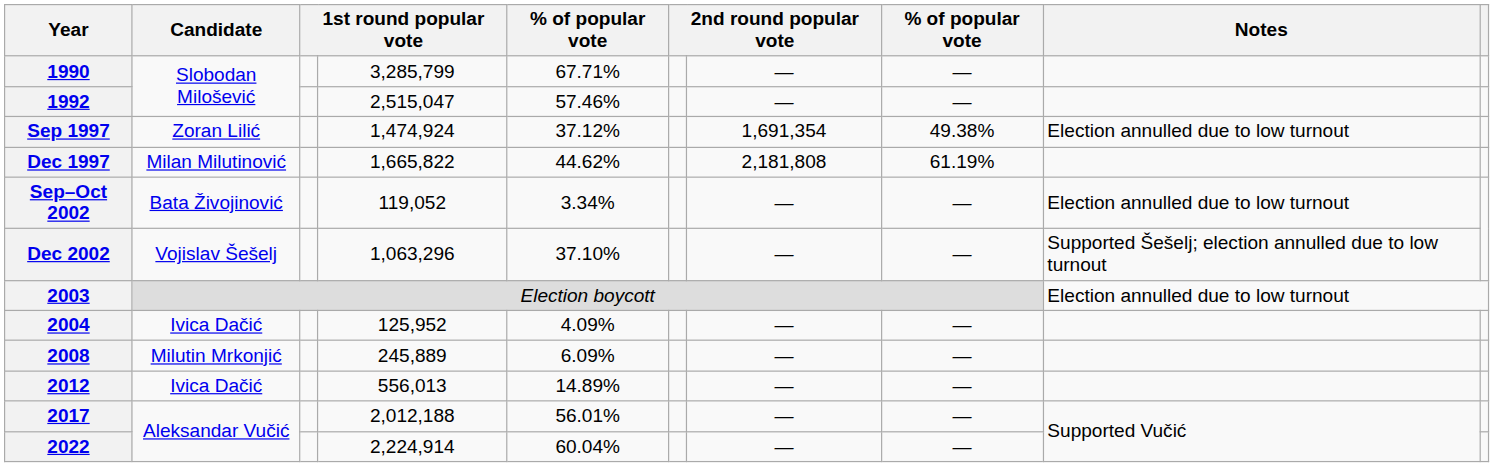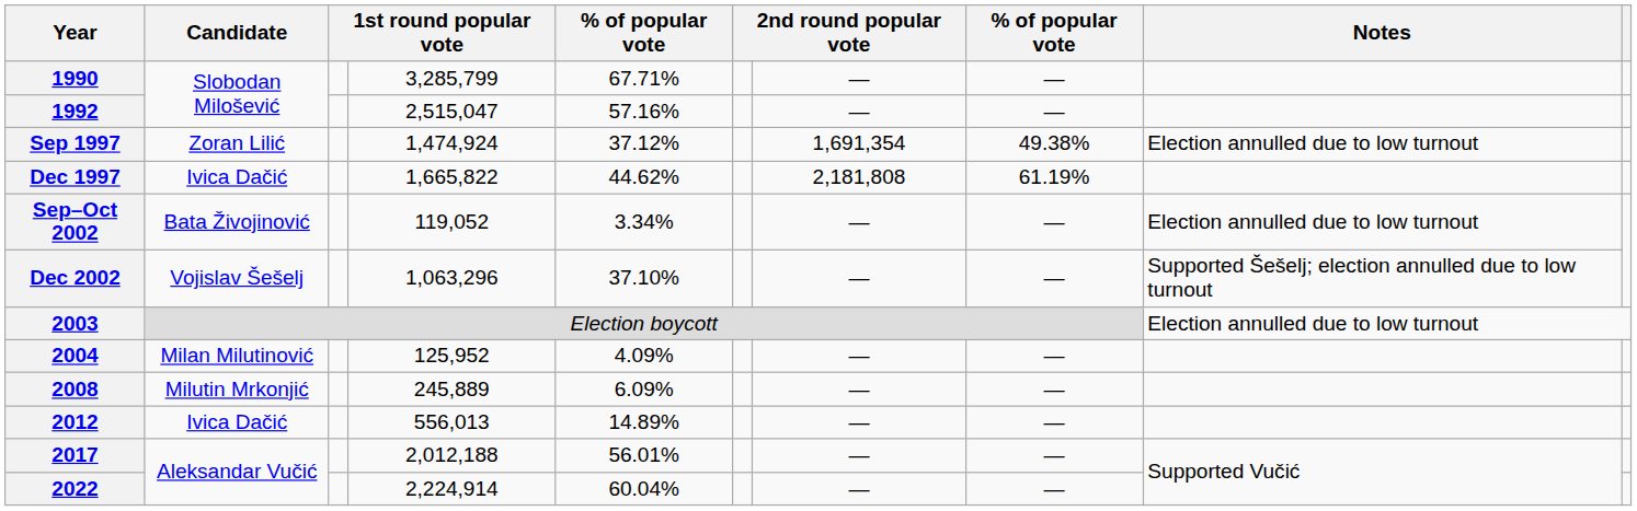 <table class="wikitable" style="text-align:center">
 <tr>
 <th>Year</th>
 <th>Candidate</th>
 <th colspan="2">1st round popular vote</th>
 <th>% of popular vote</th>
 <th colspan="2">2nd round popular vote</th>
 <th>% of popular vote</th>
 <th>Notes</th>
 <th></th>
 </tr>
 <tr>
 <th><a href='#'>1990</a></th>
 <td rowspan="2"><a href='#'>Slobodan Milošević</a></td>
 <td></td>
 <td>3,285,799</td>
 <td>67.71%</td>
 <td></td>
 <td><em>—</em></td>
 <td><em>—</em></td>
 <td></td>
 <td></td>
 </tr>
 <tr>
 <th><a href='#'>1992</a></th>
 <td></td>
 <td>2,515,047</td>
-<td>57.46%</td>
+<td>57.16%</td>
 <td></td>
 <td><em>—</em></td>
 <td><em>—</em></td>
 <td></td>
 <td></td>
 </tr>
 <tr>
 <th><a href='#'>Sep 1997</a></th>
 <td><a href='#'>Zoran Lilić</a></td>
 <td></td>
 <td>1,474,924</td>
 <td>37.12%</td>
 <td></td>
 <td>1,691,354</td>
 <td>49.38%</td>
 <td style="text-align: left">Election annulled due to low turnout</td>
 <td></td>
 </tr>
 <tr>
 <th><a href='#'>Dec 1997</a></th>
-<td><a href='#'>Milan Milutinović</a></td>
+<td><a href='#'>Ivica Dačić</a></td>
 <td></td>
 <td>1,665,822</td>
 <td>44.62%</td>
 <td></td>
 <td>2,181,808</td>
 <td>61.19%</td>
 <td></td>
 <td></td>
 </tr>
 <tr>
 <th><a href='#'>Sep–Oct 2002</a></th>
 <td><a href='#'>Bata Živojinović</a></td>
 <td></td>
 <td>119,052</td>
 <td>3.34%</td>
 <td></td>
 <td><em>—</em></td>
 <td><em>—</em></td>
 <td style="text-align: left">Election annulled due to low turnout</td>
 <td rowspan="2"></td>
 </tr>
 <tr>
 <th><a href='#'>Dec 2002</a></th>
 <td><a href='#'>Vojislav Šešelj</a></td>
 <td></td>
 <td>1,063,296</td>
 <td>37.10%</td>
 <td></td>
 <td><em>—</em></td>
 <td><em>—</em></td>
 <td style="text-align: left">Supported Šešelj; election annulled due to low turnout</td>
 </tr>
 <tr>
 <th><a href='#'>2003</a></th>
 <td colspan="7" style="background:#ddd"><em>Election boycott</em></td>
 <td colspan="2" style="text-align: left">Election annulled due to low turnout</td>
 </tr>
 <tr>
 <th><a href='#'>2004</a></th>
-<td><a href='#'>Ivica Dačić</a></td>
+<td><a href='#'>Milan Milutinović</a></td>
 <td></td>
 <td>125,952</td>
 <td>4.09%</td>
 <td></td>
 <td><em>—</em></td>
 <td><em>—</em></td>
 <td></td>
 <td></td>
 </tr>
 <tr>
 <th><a href='#'>2008</a></th>
 <td><a href='#'>Milutin Mrkonjić</a></td>
 <td></td>
 <td>245,889</td>
 <td>6.09%</td>
 <td></td>
 <td><em>—</em></td>
 <td><em>—</em></td>
 <td></td>
 <td></td>
 </tr>
 <tr>
 <th><a href='#'>2012</a></th>
 <td><a href='#'>Ivica Dačić</a></td>
 <td></td>
 <td>556,013</td>
 <td>14.89%</td>
 <td></td>
 <td><em>—</em></td>
 <td><em>—</em></td>
 <td></td>
 <td></td>
 </tr>
 <tr>
 <th><a href='#'>2017</a></th>
 <td rowspan="2"><a href='#'>Aleksandar Vučić</a></td>
 <td></td>
 <td>2,012,188</td>
 <td>56.01%</td>
 <td></td>
 <td><em>—</em></td>
 <td><em>—</em></td>
 <td style="text-align: left" rowspan="2">Supported Vučić</td>
 <td></td>
 </tr>
 <tr>
 <th><a href='#'>2022</a></th>
 <td></td>
 <td>2,224,914</td>
 <td>60.04%</td>
 <td></td>
 <td><em>—</em></td>
 <td><em>—</em></td>
 <td></td>
 </tr>
 </table>
